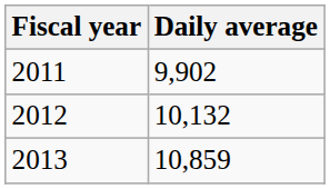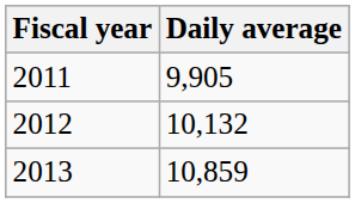 <table class="wikitable">
 <tr>
 <th>Fiscal year</th>
 <th>Daily average</th>
 </tr>
 <tr>
 <td>2011</td>
-<td>9,902</td>
+<td>9,905</td>
 </tr>
 <tr>
 <td>2012</td>
 <td>10,132</td>
 </tr>
 <tr>
 <td>2013</td>
 <td>10,859</td>
 </tr>
 </table>
